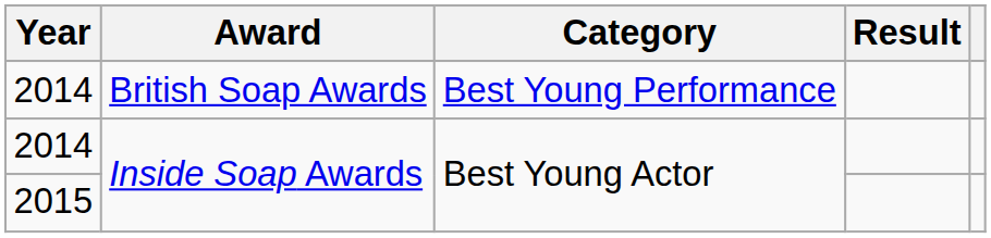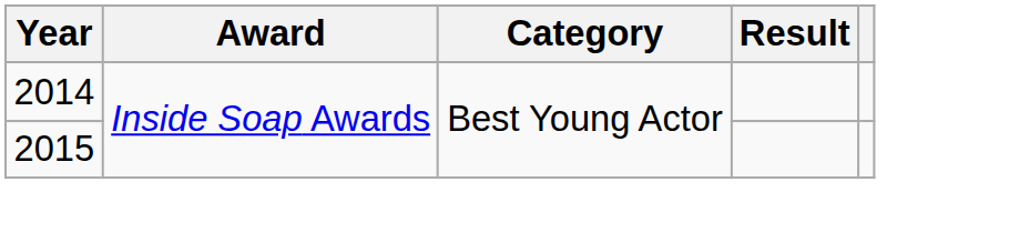 <table class="wikitable">
 <tr>
 <th>Year</th>
 <th>Award</th>
 <th>Category</th>
 <th>Result</th>
 <th></th>
-</tr>
-<tr>
-<td>2014</td>
-<td><a href='#'>British Soap Awards</a></td>
-<td><a href='#'>Best Young Performance</a></td>
-<td></td>
-<td align="center"></td>
 </tr>
 <tr>
 <td>2014</td>
 <td rowspan="2"><a href='#'><em>Inside Soap</em> Awards</a></td>
 <td rowspan="2">Best Young Actor</td>
 <td></td>
 <td align="center"></td>
 </tr>
 <tr>
 <td>2015</td>
 <td></td>
 <td align="center"></td>
 </tr>
 </table>
